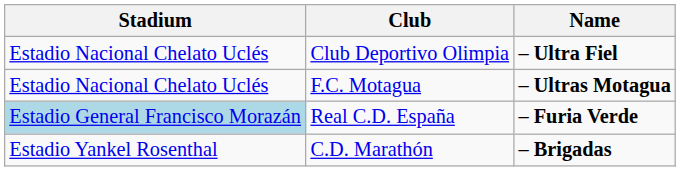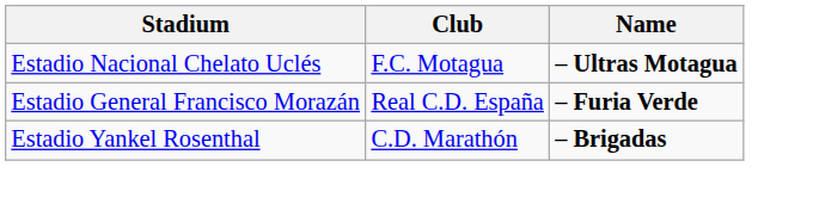 <table class="wikitable">
 <tr>
 <th>Stadium</th>
 <th>Club</th>
 <th>Name</th>
 </tr>
 <tr>
 <td><a href='#'>Estadio Nacional Chelato Uclés</a></td>
-<td><a href='#'>Club Deportivo Olimpia</a></td>
-<td>– <strong>Ultra Fiel</strong></td>
-</tr>
-<tr>
-<td><a href='#'>Estadio Nacional Chelato Uclés</a></td>
 <td><a href='#'>F.C. Motagua</a></td>
 <td>– <strong>Ultras Motagua</strong></td>
 </tr>
 <tr>
-<td style="background: lightblue;"><a href='#'>Estadio General Francisco Morazán</a></td>
+<td><a href='#'>Estadio General Francisco Morazán</a></td>
 <td><a href='#'>Real C.D. España</a></td>
 <td>– <strong>Furia Verde</strong></td>
 </tr>
 <tr>
 <td><a href='#'>Estadio Yankel Rosenthal</a></td>
 <td><a href='#'>C.D. Marathón</a></td>
 <td>– <strong>Brigadas</strong></td>
 </tr>
 </table>
